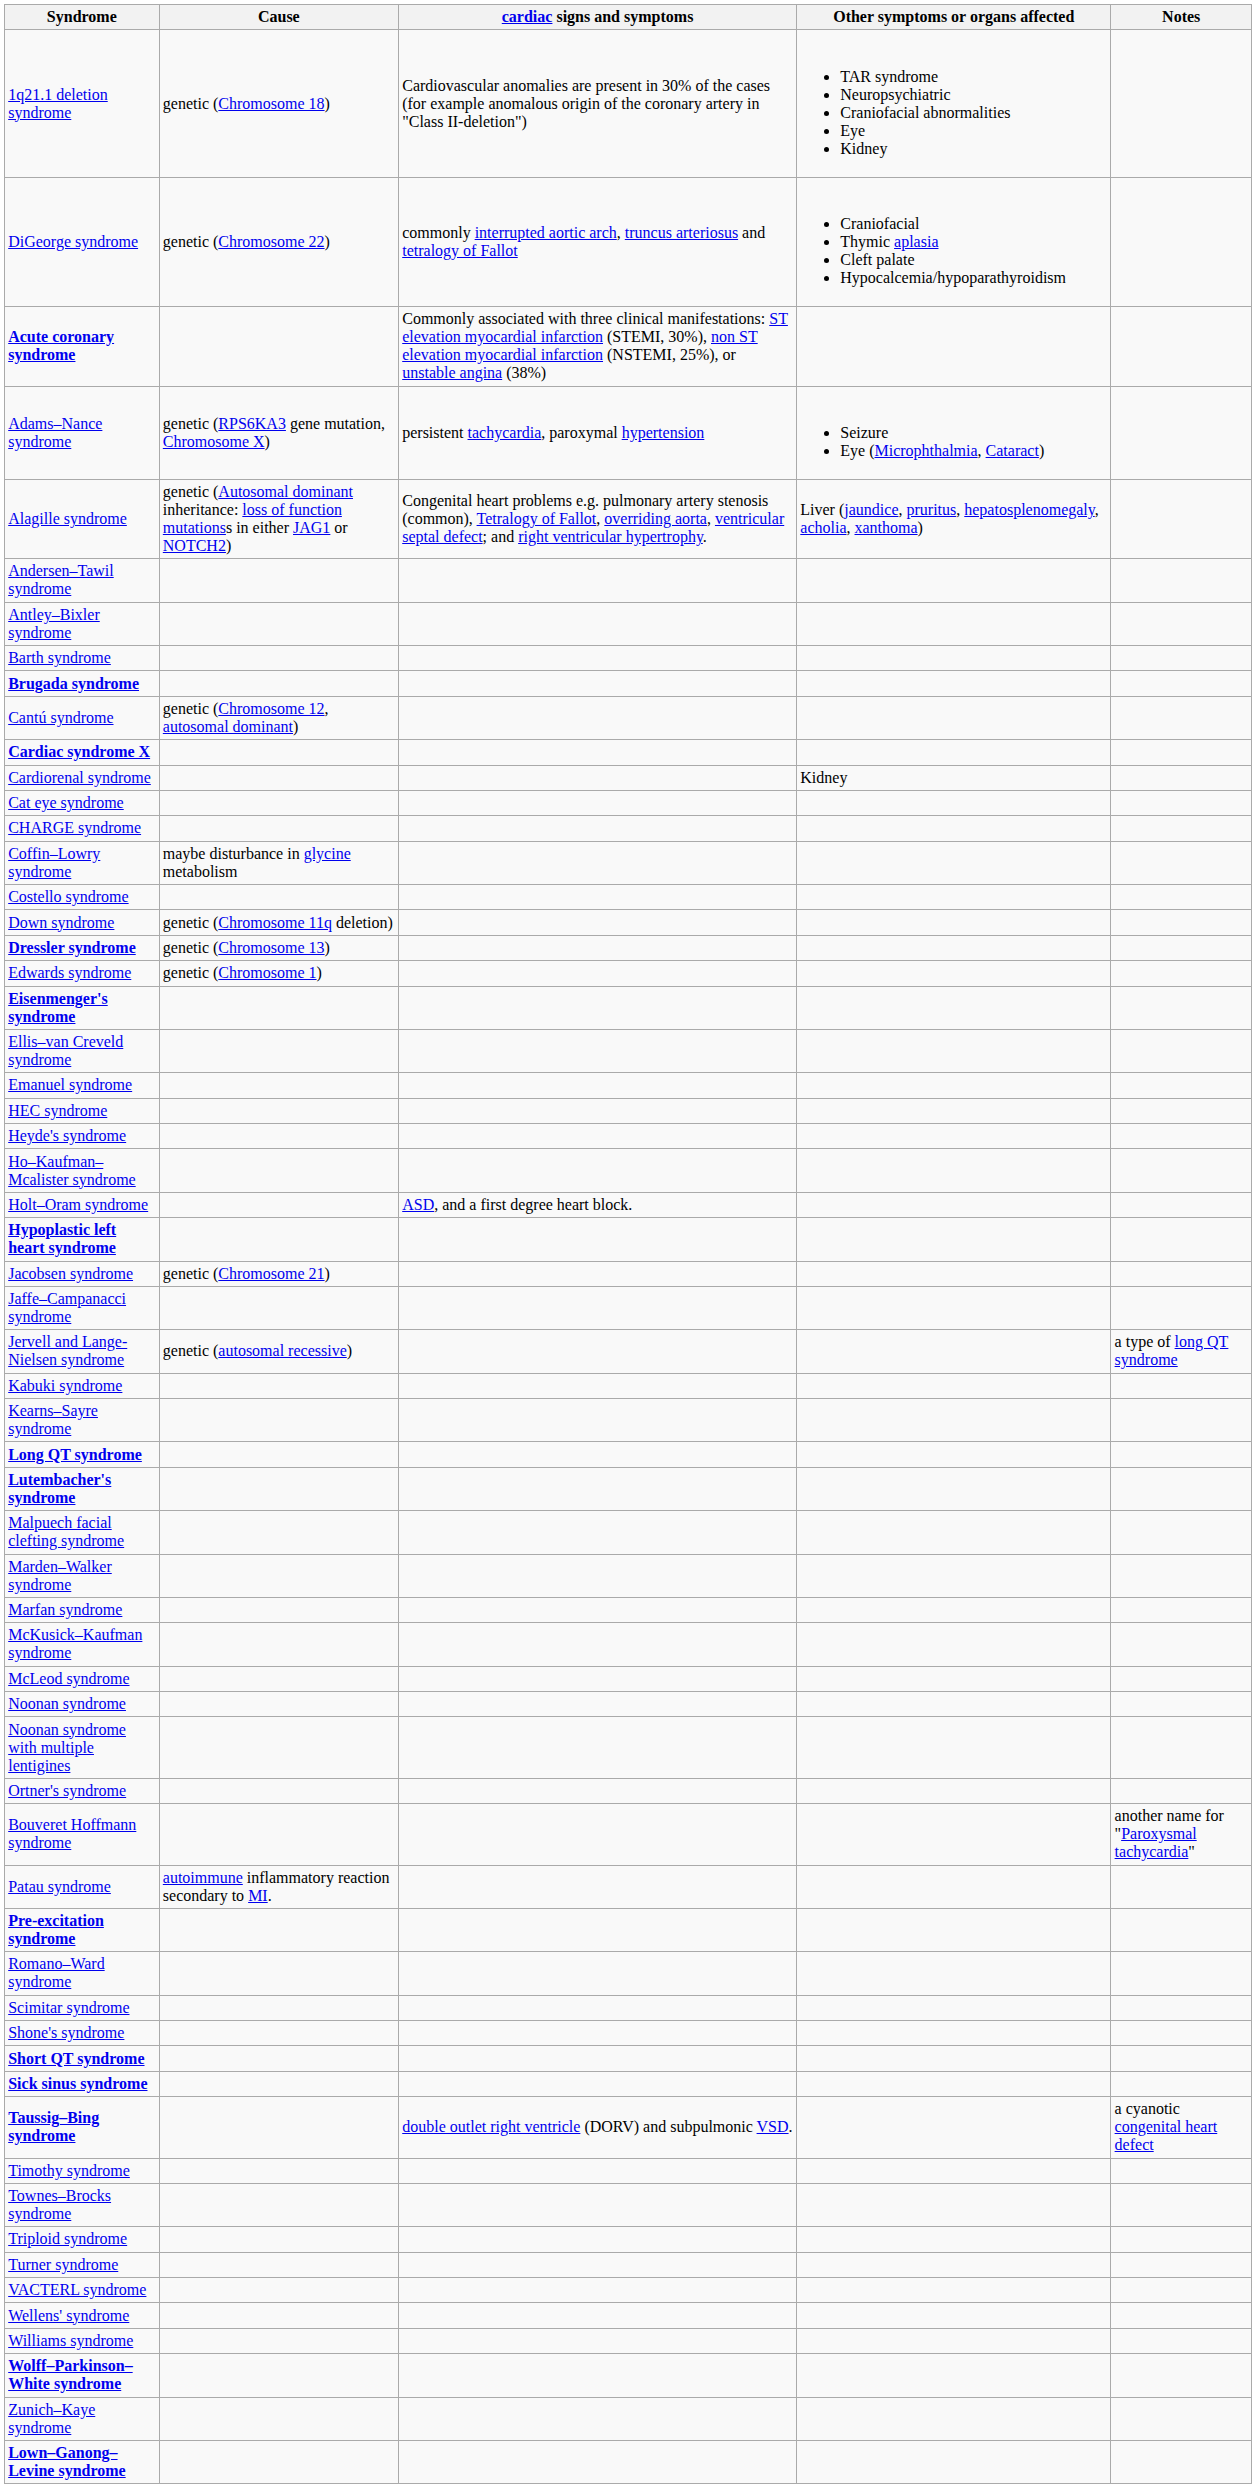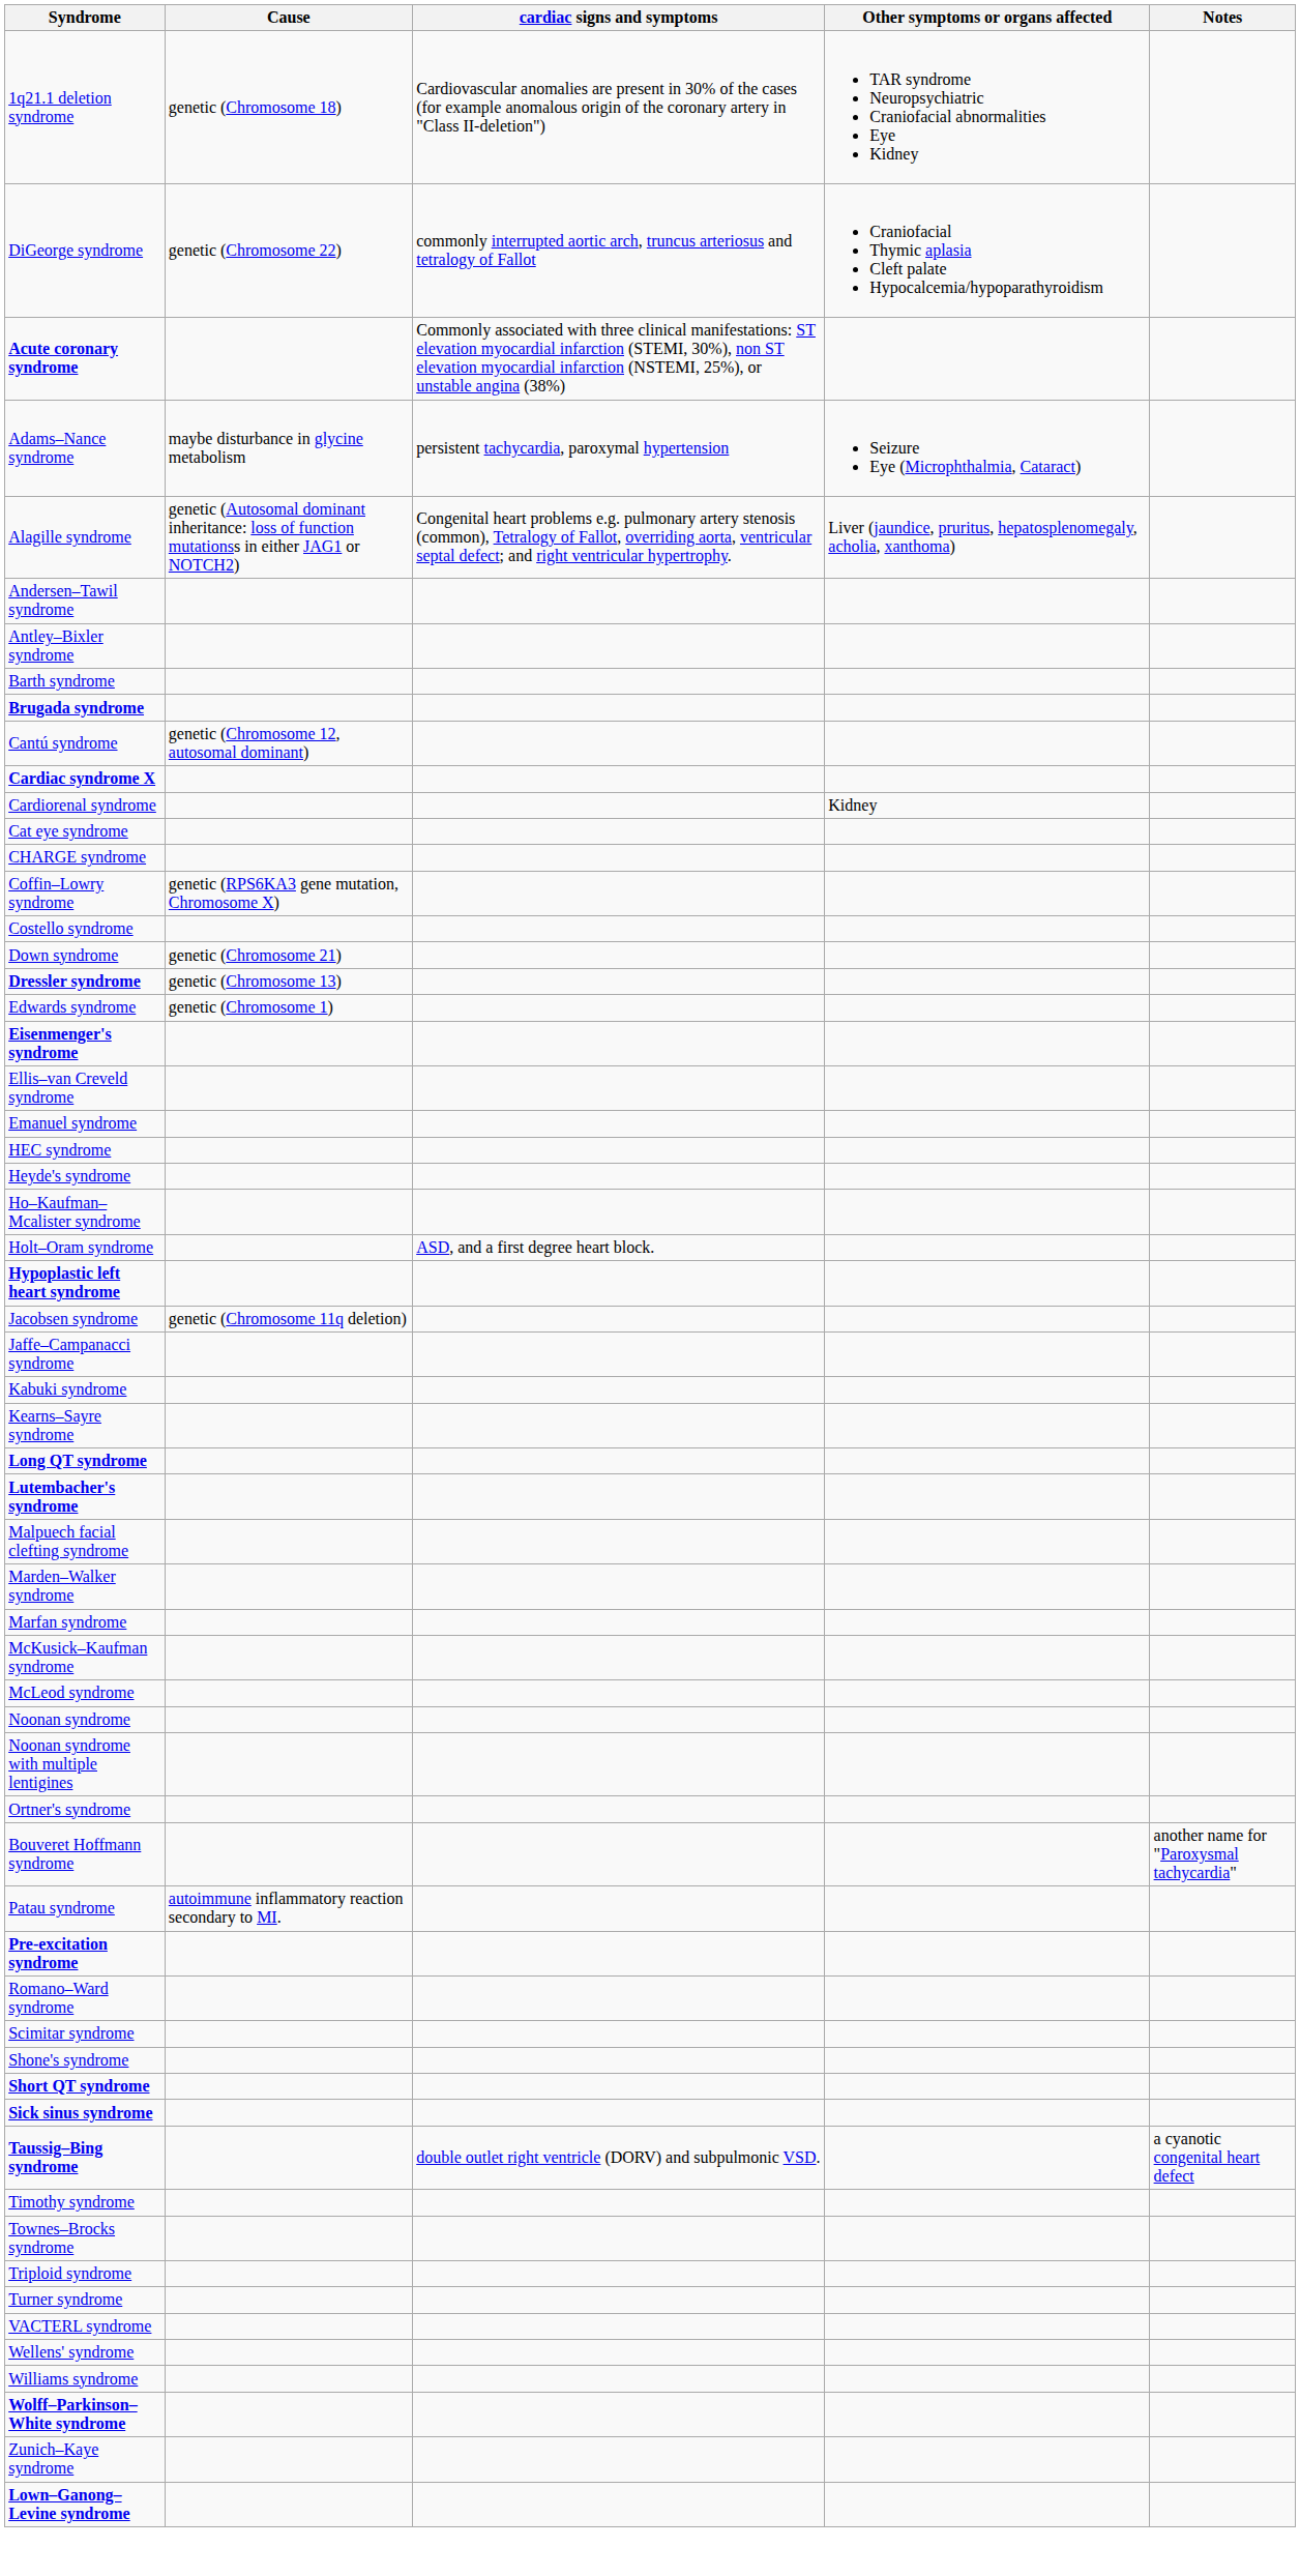 <table class="wikitable sortable">
 <tr>
 <th scope="col">Syndrome</th>
 <th scope="col">Cause</th>
 <th scope="col"><a href='#'>cardiac</a> signs and symptoms</th>
 <th scope="col">Other symptoms or organs affected</th>
 <th scope="col" class="unsortable">Notes</th>
 </tr>
 <tr>
 <td><a href='#'>1q21.1 deletion syndrome</a></td>
 <td>genetic (<a href='#'>Chromosome 18</a>)</td>
 <td>Cardiovascular anomalies are present in 30% of the cases (for example anomalous origin of the coronary artery in "Class II-deletion")</td>
 <td><br><ul><li>TAR syndrome</li><li>Neuropsychiatric</li><li>Craniofacial abnormalities</li><li>Eye</li><li>Kidney</li></ul></td>
 <td></td>
 </tr>
 <tr>
 <td><a href='#'>DiGeorge syndrome</a></td>
 <td>genetic (<a href='#'>Chromosome 22</a>)</td>
 <td>commonly <a href='#'>interrupted aortic arch</a>, <a href='#'>truncus arteriosus</a> and <a href='#'>tetralogy of Fallot</a></td>
 <td><br><ul><li>Craniofacial</li><li>Thymic <a href='#'>aplasia</a></li><li>Cleft palate</li><li>Hypocalcemia/hypoparathyroidism</li></ul></td>
 <td></td>
 </tr>
 <tr>
 <td><strong><a href='#'>Acute coronary syndrome</a></strong></td>
 <td></td>
 <td>Commonly associated with three clinical manifestations: <a href='#'>ST elevation myocardial infarction</a> (STEMI, 30%), <a href='#'>non ST elevation myocardial infarction</a> (NSTEMI, 25%), or <a href='#'>unstable angina</a> (38%)</td>
 <td></td>
 <td></td>
 </tr>
 <tr>
 <td><a href='#'>Adams–Nance syndrome</a></td>
-<td>genetic (<a href='#'>RPS6KA3</a> gene mutation, <a href='#'>Chromosome X</a>)</td>
+<td>maybe disturbance in <a href='#'>glycine</a> metabolism</td>
 <td>persistent <a href='#'>tachycardia</a>, paroxymal <a href='#'>hypertension</a></td>
 <td><br><ul><li>Seizure</li><li>Eye (<a href='#'>Microphthalmia</a>, <a href='#'>Cataract</a>)</li></ul></td>
 <td></td>
 </tr>
 <tr>
 <td><a href='#'>Alagille syndrome</a></td>
 <td>genetic (<a href='#'>Autosomal dominant</a> inheritance: <a href='#'>loss of function mutations</a>s in either <a href='#'>JAG1</a> or <a href='#'>NOTCH2</a>)</td>
 <td>Congenital heart problems e.g. pulmonary artery stenosis (common), <a href='#'>Tetralogy of Fallot</a>, <a href='#'>overriding aorta</a>, <a href='#'>ventricular septal defect</a>; and <a href='#'>right ventricular hypertrophy</a>.</td>
 <td>Liver (<a href='#'>jaundice</a>, <a href='#'>pruritus</a>, <a href='#'>hepatosplenomegaly</a>, <a href='#'>acholia</a>, <a href='#'>xanthoma</a>)</td>
 <td></td>
 </tr>
 <tr>
 <td><a href='#'>Andersen–Tawil syndrome</a></td>
 <td></td>
 <td></td>
 <td></td>
 <td></td>
 </tr>
 <tr>
 <td><a href='#'>Antley–Bixler syndrome</a></td>
 <td></td>
 <td></td>
 <td></td>
 <td></td>
 </tr>
 <tr>
 <td><a href='#'>Barth syndrome</a></td>
 <td></td>
 <td></td>
 <td></td>
 <td></td>
 </tr>
 <tr>
 <td><strong><a href='#'>Brugada syndrome</a></strong></td>
 <td></td>
 <td></td>
 <td></td>
 <td></td>
 </tr>
 <tr>
 <td><a href='#'>Cantú syndrome</a></td>
 <td>genetic (<a href='#'>Chromosome 12</a>, <a href='#'>autosomal dominant</a>)</td>
 <td></td>
 <td></td>
 <td></td>
 </tr>
 <tr>
 <td><strong><a href='#'>Cardiac syndrome X</a></strong></td>
 <td></td>
 <td></td>
 <td></td>
 <td></td>
 </tr>
 <tr>
 <td><a href='#'>Cardiorenal syndrome</a></td>
 <td></td>
 <td></td>
 <td>Kidney</td>
 <td></td>
 </tr>
 <tr>
 <td><a href='#'>Cat eye syndrome</a></td>
 <td></td>
 <td></td>
 <td></td>
 <td></td>
 </tr>
 <tr>
 <td><a href='#'>CHARGE syndrome</a></td>
 <td></td>
 <td></td>
 <td></td>
 <td></td>
 </tr>
 <tr>
 <td><a href='#'>Coffin–Lowry syndrome</a></td>
-<td>maybe disturbance in <a href='#'>glycine</a> metabolism</td>
+<td>genetic (<a href='#'>RPS6KA3</a> gene mutation, <a href='#'>Chromosome X</a>)</td>
 <td></td>
 <td></td>
 <td></td>
 </tr>
 <tr>
 <td><a href='#'>Costello syndrome</a></td>
 <td></td>
 <td></td>
 <td></td>
 <td></td>
 </tr>
 <tr>
 <td><a href='#'>Down syndrome</a></td>
-<td>genetic (<a href='#'>Chromosome 11q</a> deletion)</td>
+<td>genetic (<a href='#'>Chromosome 21</a>)</td>
 <td></td>
 <td></td>
 <td></td>
 </tr>
 <tr>
 <td><strong><a href='#'>Dressler syndrome</a></strong></td>
 <td>genetic (<a href='#'>Chromosome 13</a>)</td>
 <td></td>
 <td></td>
 <td></td>
 </tr>
 <tr>
 <td><a href='#'>Edwards syndrome</a></td>
 <td>genetic (<a href='#'>Chromosome 1</a>)</td>
 <td></td>
 <td></td>
 <td></td>
 </tr>
 <tr>
 <td><strong><a href='#'>Eisenmenger's syndrome</a></strong></td>
 <td></td>
 <td></td>
 <td></td>
 <td></td>
 </tr>
 <tr>
 <td><a href='#'>Ellis–van Creveld syndrome</a></td>
 <td></td>
 <td></td>
 <td></td>
 <td></td>
 </tr>
 <tr>
 <td><a href='#'>Emanuel syndrome</a></td>
 <td></td>
 <td></td>
 <td></td>
 <td></td>
 </tr>
 <tr>
 <td><a href='#'>HEC syndrome</a></td>
 <td></td>
 <td></td>
 <td></td>
 <td></td>
 </tr>
 <tr>
 <td><a href='#'>Heyde's syndrome</a></td>
 <td></td>
 <td></td>
 <td></td>
 <td></td>
 </tr>
 <tr>
 <td><a href='#'>Ho–Kaufman–Mcalister syndrome</a></td>
 <td></td>
 <td></td>
 <td></td>
 <td></td>
 </tr>
 <tr>
 <td><a href='#'>Holt–Oram syndrome</a></td>
 <td></td>
 <td><a href='#'>ASD</a>, and a first degree heart block.</td>
 <td></td>
 <td></td>
 </tr>
 <tr>
 <td><strong><a href='#'>Hypoplastic left heart syndrome</a></strong></td>
 <td></td>
 <td></td>
 <td></td>
 <td></td>
 </tr>
 <tr>
 <td><a href='#'>Jacobsen syndrome</a></td>
-<td>genetic (<a href='#'>Chromosome 21</a>)</td>
+<td>genetic (<a href='#'>Chromosome 11q</a> deletion)</td>
 <td></td>
 <td></td>
 <td></td>
 </tr>
 <tr>
 <td><a href='#'>Jaffe–Campanacci syndrome</a></td>
 <td></td>
 <td></td>
 <td></td>
 <td></td>
-</tr>
-<tr>
-<td><a href='#'>Jervell and Lange-Nielsen syndrome</a></td>
-<td>genetic (<a href='#'>autosomal recessive</a>)</td>
-<td></td>
-<td></td>
-<td>a type of <a href='#'>long QT syndrome</a></td>
 </tr>
 <tr>
 <td><a href='#'>Kabuki syndrome</a></td>
 <td></td>
 <td></td>
 <td></td>
 <td></td>
 </tr>
 <tr>
 <td><a href='#'>Kearns–Sayre syndrome</a></td>
 <td></td>
 <td></td>
 <td></td>
 <td></td>
 </tr>
 <tr>
 <td><strong><a href='#'>Long QT syndrome</a></strong></td>
 <td></td>
 <td></td>
 <td></td>
 <td></td>
 </tr>
 <tr>
 <td><strong><a href='#'>Lutembacher's syndrome</a></strong></td>
 <td></td>
 <td></td>
 <td></td>
 <td></td>
 </tr>
 <tr>
 <td><a href='#'>Malpuech facial clefting syndrome</a></td>
 <td></td>
 <td></td>
 <td></td>
 <td></td>
 </tr>
 <tr>
 <td><a href='#'>Marden–Walker syndrome</a></td>
 <td></td>
 <td></td>
 <td></td>
 <td></td>
 </tr>
 <tr>
 <td><a href='#'>Marfan syndrome</a></td>
 <td></td>
 <td></td>
 <td></td>
 <td></td>
 </tr>
 <tr>
 <td><a href='#'>McKusick–Kaufman syndrome</a></td>
 <td></td>
 <td></td>
 <td></td>
 <td></td>
 </tr>
 <tr>
 <td><a href='#'>McLeod syndrome</a></td>
 <td></td>
 <td></td>
 <td></td>
 <td></td>
 </tr>
 <tr>
 <td><a href='#'>Noonan syndrome</a></td>
 <td></td>
 <td></td>
 <td></td>
 <td></td>
 </tr>
 <tr>
 <td><a href='#'>Noonan syndrome with multiple lentigines</a></td>
 <td></td>
 <td></td>
 <td></td>
 <td></td>
 </tr>
 <tr>
 <td><a href='#'>Ortner's syndrome</a></td>
 <td></td>
 <td></td>
 <td></td>
 <td></td>
 </tr>
 <tr>
 <td><a href='#'>Bouveret Hoffmann syndrome</a></td>
 <td></td>
 <td></td>
 <td></td>
 <td>another name for "<a href='#'>Paroxysmal tachycardia</a>"</td>
 </tr>
 <tr>
 <td><a href='#'>Patau syndrome</a></td>
 <td><a href='#'>autoimmune</a> inflammatory reaction secondary to <a href='#'>MI</a>.</td>
 <td></td>
 <td></td>
 <td></td>
 </tr>
 <tr>
 <td><strong><a href='#'>Pre-excitation syndrome</a></strong></td>
 <td></td>
 <td></td>
 <td></td>
 <td></td>
 </tr>
 <tr>
 <td><a href='#'>Romano–Ward syndrome</a></td>
 <td></td>
 <td></td>
 <td></td>
 <td></td>
 </tr>
 <tr>
 <td><a href='#'>Scimitar syndrome</a></td>
 <td></td>
 <td></td>
 <td></td>
 <td></td>
 </tr>
 <tr>
 <td><a href='#'>Shone's syndrome</a></td>
 <td></td>
 <td></td>
 <td></td>
 <td></td>
 </tr>
 <tr>
 <td><strong><a href='#'>Short QT syndrome</a></strong></td>
 <td></td>
 <td></td>
 <td></td>
 <td></td>
 </tr>
 <tr>
 <td><strong><a href='#'>Sick sinus syndrome</a></strong></td>
 <td></td>
 <td></td>
 <td></td>
 <td></td>
 </tr>
 <tr>
 <td><strong><a href='#'>Taussig–Bing syndrome</a></strong></td>
 <td></td>
 <td><a href='#'>double outlet right ventricle</a> (DORV) and subpulmonic <a href='#'>VSD</a>.</td>
 <td></td>
 <td>a cyanotic <a href='#'>congenital heart defect</a></td>
 </tr>
 <tr>
 <td><a href='#'>Timothy syndrome</a></td>
 <td></td>
 <td></td>
 <td></td>
 <td></td>
 </tr>
 <tr>
 <td><a href='#'>Townes–Brocks syndrome</a></td>
 <td></td>
 <td></td>
 <td></td>
 <td></td>
 </tr>
 <tr>
 <td><a href='#'>Triploid syndrome</a></td>
 <td></td>
 <td></td>
 <td></td>
 <td></td>
 </tr>
 <tr>
 <td><a href='#'>Turner syndrome</a></td>
 <td></td>
 <td></td>
 <td></td>
 <td></td>
 </tr>
 <tr>
 <td><a href='#'>VACTERL syndrome</a></td>
 <td></td>
 <td></td>
 <td></td>
 <td></td>
 </tr>
 <tr>
 <td><a href='#'>Wellens' syndrome</a></td>
 <td></td>
 <td></td>
 <td></td>
 <td></td>
 </tr>
 <tr>
 <td><a href='#'>Williams syndrome</a></td>
 <td></td>
 <td></td>
 <td></td>
 <td></td>
 </tr>
 <tr>
 <td><strong> <a href='#'>Wolff–Parkinson–White syndrome</a></strong></td>
 <td></td>
 <td></td>
 <td></td>
 <td></td>
 </tr>
 <tr>
 <td><a href='#'>Zunich–Kaye syndrome</a></td>
 <td></td>
 <td></td>
 <td></td>
 <td></td>
 </tr>
 <tr>
 <td><strong><a href='#'>Lown–Ganong–Levine syndrome</a></strong></td>
 <td></td>
 <td></td>
 <td></td>
 <td></td>
 </tr>
 </table>
